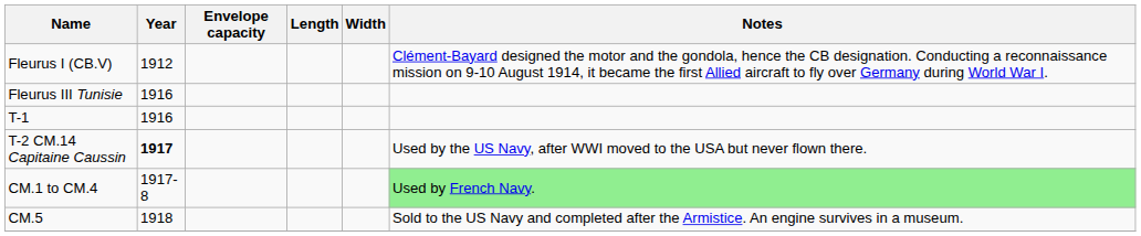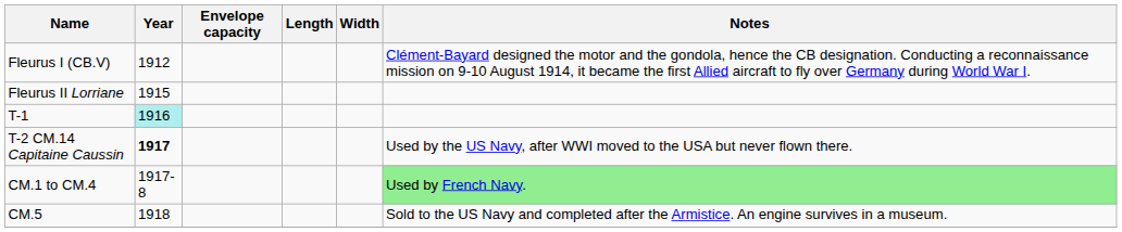 <table class="wikitable sortable">
 <tr>
 <th>Name</th>
 <th>Year</th>
 <th>Envelope capacity</th>
 <th>Length</th>
 <th>Width</th>
 <th class="unsortable">Notes</th>
 </tr>
 <tr>
 <td>Fleurus I (CB.V)</td>
 <td>1912</td>
 <td></td>
 <td></td>
 <td></td>
 <td><a href='#'>Clément-Bayard</a> designed the motor and the gondola, hence the CB designation. Conducting a reconnaissance mission on 9-10 August 1914, it became the first <a href='#'>Allied</a> aircraft to fly over <a href='#'>Germany</a> during <a href='#'>World War I</a>. </td>
 </tr>
 <tr>
-<td>Fleurus III <em>Tunisie</em></td>
-<td>1916</td>
+<td>Fleurus II <em>Lorriane</em></td>
+<td>1915</td>
 <td></td>
 <td></td>
 <td></td>
 <td></td>
 </tr>
 <tr>
 <td>T-1</td>
-<td>1916</td>
+<td style="background: paleturquoise;">1916</td>
 <td></td>
 <td></td>
 <td></td>
 <td></td>
 </tr>
 <tr>
 <td>T-2 CM.14 <em>Capitaine Caussin</em></td>
 <td><strong>1917</strong></td>
 <td></td>
 <td></td>
 <td></td>
 <td>Used by the <a href='#'>US Navy</a>, after WWI moved to the USA but never flown there.</td>
 </tr>
 <tr>
 <td>CM.1 to CM.4</td>
 <td>1917-8</td>
 <td></td>
 <td></td>
 <td></td>
 <td style="background: lightgreen;">Used by <a href='#'>French Navy</a>.</td>
 </tr>
 <tr>
 <td>CM.5</td>
 <td>1918</td>
 <td></td>
 <td></td>
 <td></td>
 <td>Sold to the US Navy and completed after the <a href='#'>Armistice</a>. An engine survives in a museum.</td>
 </tr>
 <tr>
 </tr>
 </table>
